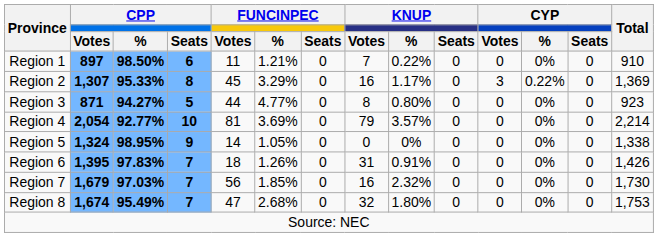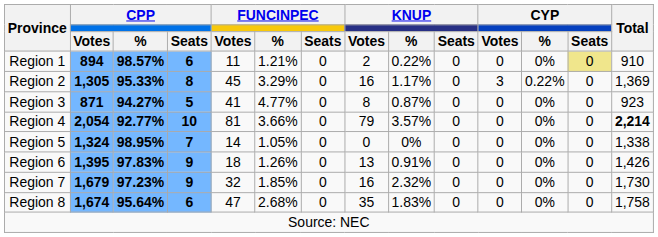 <table class="wikitable" style="text-align:center;font-size:90%;line-height:14px;">
 <tr>
 <th rowspan="3">Province</th>
 <th colspan="3" scope="col"><a href='#'>CPP</a></th>
 <th colspan="3" scope="col"><a href='#'>FUNCINPEC</a></th>
 <th colspan="3"><a href='#'>KNUP</a></th>
 <th colspan="3">CYP</th>
 <th rowspan="3">Total</th>
 </tr>
 <tr>
 <th colspan="3" scope="col" class="unsortable" style="background:#0072E8;"></th>
 <th colspan="3" scope="col" class="unsortable" style="background:#F8C90C;"></th>
 <th colspan="3" scope="col" class="unsortable" style="background:#283085;"></th>
 <th colspan="3" scope="col" class="unsortable" style="background:#0540BF;"></th>
 </tr>
 <tr>
 <th><strong>Votes</strong></th>
 <th><strong>%</strong></th>
 <th>Seats</th>
 <th><strong>Votes</strong></th>
 <th><strong>%</strong></th>
 <th>Seats</th>
 <th><strong>Votes</strong></th>
 <th><strong>%</strong></th>
 <th>Seats</th>
 <th><strong>Votes</strong></th>
 <th><strong>%</strong></th>
 <th>Seats</th>
 </tr>
 <tr>
 <td>Region 1</td>
-<td style="background:#74B7FF"><strong>897</strong></td>
-<td style="background:#74B7FF"><strong>98.50%</strong></td>
+<td style="background:#74B7FF"><strong>894</strong></td>
+<td style="background:#74B7FF"><strong>98.57%</strong></td>
 <td style="background:#74B7FF"><strong>6</strong></td>
 <td>11</td>
 <td>1.21%</td>
 <td>0</td>
-<td>7</td>
+<td>2</td>
 <td>0.22%</td>
 <td>0</td>
 <td>0</td>
 <td>0%</td>
-<td>0</td>
+<td style="background: khaki;">0</td>
 <td>910</td>
 </tr>
 <tr>
 <td>Region 2</td>
-<td style="background:#74B7FF"><strong>1,307</strong></td>
+<td style="background:#74B7FF"><strong>1,305</strong></td>
 <td style="background:#74B7FF"><strong>95.33%</strong></td>
 <td style="background:#74B7FF"><strong>8</strong></td>
 <td>45</td>
 <td>3.29%</td>
 <td>0</td>
 <td>16</td>
 <td>1.17%</td>
 <td>0</td>
 <td>3</td>
 <td>0.22%</td>
 <td>0</td>
 <td>1,369</td>
 </tr>
 <tr>
 <td>Region 3</td>
 <td style="background:#74B7FF"><strong>871</strong></td>
 <td style="background:#74B7FF"><strong>94.27%</strong></td>
 <td style="background:#74B7FF"><strong>5</strong></td>
-<td>44</td>
+<td>41</td>
 <td>4.77%</td>
 <td>0</td>
 <td>8</td>
-<td>0.80%</td>
+<td>0.87%</td>
 <td>0</td>
 <td>0</td>
 <td>0%</td>
 <td>0</td>
 <td>923</td>
 </tr>
 <tr>
 <td>Region 4</td>
 <td style="background:#74B7FF"><strong>2,054</strong></td>
 <td style="background:#74B7FF"><strong>92.77%</strong></td>
 <td style="background:#74B7FF"><strong>10</strong></td>
 <td>81</td>
-<td>3.69%</td>
+<td>3.66%</td>
 <td>0</td>
 <td>79</td>
 <td>3.57%</td>
 <td>0</td>
 <td>0</td>
 <td>0%</td>
 <td>0</td>
-<td>2,214</td>
+<td><strong>2,214</strong></td>
 </tr>
 <tr>
 <td>Region 5</td>
 <td style="background:#74B7FF"><strong>1,324</strong></td>
 <td style="background:#74B7FF"><strong>98.95%</strong></td>
-<td style="background:#74B7FF"><strong>9</strong></td>
+<td style="background:#74B7FF"><strong>7</strong></td>
 <td>14</td>
 <td>1.05%</td>
 <td>0</td>
 <td>0</td>
 <td>0%</td>
 <td>0</td>
 <td>0</td>
 <td>0%</td>
 <td>0</td>
 <td>1,338</td>
 </tr>
 <tr>
 <td>Region 6</td>
 <td style="background:#74B7FF"><strong>1,395</strong></td>
 <td style="background:#74B7FF"><strong>97.83%</strong></td>
-<td style="background:#74B7FF"><strong>7</strong></td>
+<td style="background:#74B7FF"><strong>9</strong></td>
 <td>18</td>
 <td>1.26%</td>
 <td>0</td>
-<td>31</td>
+<td>13</td>
 <td>0.91%</td>
 <td>0</td>
 <td>0</td>
 <td>0%</td>
 <td>0</td>
 <td>1,426</td>
 </tr>
 <tr>
 <td>Region 7</td>
 <td style="background:#74B7FF"><strong>1,679</strong></td>
-<td style="background:#74B7FF"><strong>97.03%</strong></td>
-<td style="background:#74B7FF"><strong>7</strong></td>
-<td>56</td>
+<td style="background:#74B7FF"><strong>97.23%</strong></td>
+<td style="background:#74B7FF"><strong>9</strong></td>
+<td>32</td>
 <td>1.85%</td>
 <td>0</td>
 <td>16</td>
 <td>2.32%</td>
 <td>0</td>
 <td>0</td>
 <td>0%</td>
 <td>0</td>
 <td>1,730</td>
 </tr>
 <tr>
 <td>Region 8</td>
 <td style="background:#74B7FF"><strong>1,674</strong></td>
-<td style="background:#74B7FF"><strong>95.49%</strong></td>
-<td style="background:#74B7FF"><strong>7</strong></td>
+<td style="background:#74B7FF"><strong>95.64%</strong></td>
+<td style="background:#74B7FF"><strong>6</strong></td>
 <td>47</td>
 <td>2.68%</td>
 <td>0</td>
-<td>32</td>
-<td>1.80%</td>
+<td>35</td>
+<td>1.83%</td>
 <td>0</td>
 <td>0</td>
 <td>0%</td>
 <td>0</td>
-<td>1,753</td>
+<td>1,758</td>
 </tr>
 <tr>
 <td colspan="14">Source: NEC</td>
 </tr>
 </table>
